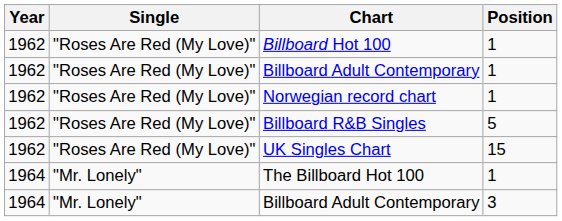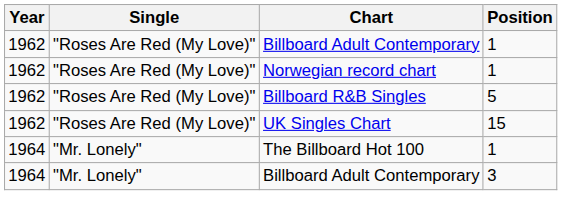 <table class="wikitable">
 <tr>
 <th align="left">Year</th>
 <th align="left">Single</th>
 <th align="left">Chart</th>
 <th align="left">Position</th>
-</tr>
-<tr>
-<td align="left">1962</td>
-<td align="left">"Roses Are Red (My Love)"</td>
-<td align="left"><a href='#'><em>Billboard</em> Hot 100</a></td>
-<td align="left">1</td>
 </tr>
 <tr>
 <td align="left">1962</td>
 <td align="left">"Roses Are Red (My Love)"</td>
 <td align="left"><a href='#'>Billboard Adult Contemporary</a></td>
 <td align="left">1</td>
 </tr>
 <tr>
 <td align="left">1962</td>
 <td align="left">"Roses Are Red (My Love)"</td>
 <td align="left"><a href='#'>Norwegian record chart</a></td>
 <td align="left">1</td>
 </tr>
 <tr>
 <td align="left">1962</td>
 <td align="left">"Roses Are Red (My Love)"</td>
 <td align="left"><a href='#'>Billboard R&B Singles</a></td>
 <td align="left">5</td>
 </tr>
 <tr>
 <td align="left">1962</td>
 <td align="left">"Roses Are Red (My Love)"</td>
 <td align="left"><a href='#'>UK Singles Chart</a></td>
 <td align="left">15</td>
 </tr>
 <tr>
 <td align="left">1964</td>
 <td align="left">"Mr. Lonely"</td>
 <td align="left">The Billboard Hot 100</td>
 <td align="left">1</td>
 </tr>
 <tr>
 <td align="left">1964</td>
 <td align="left">"Mr. Lonely"</td>
 <td align="left">Billboard Adult Contemporary</td>
 <td align="left">3</td>
 </tr>
 </table>
